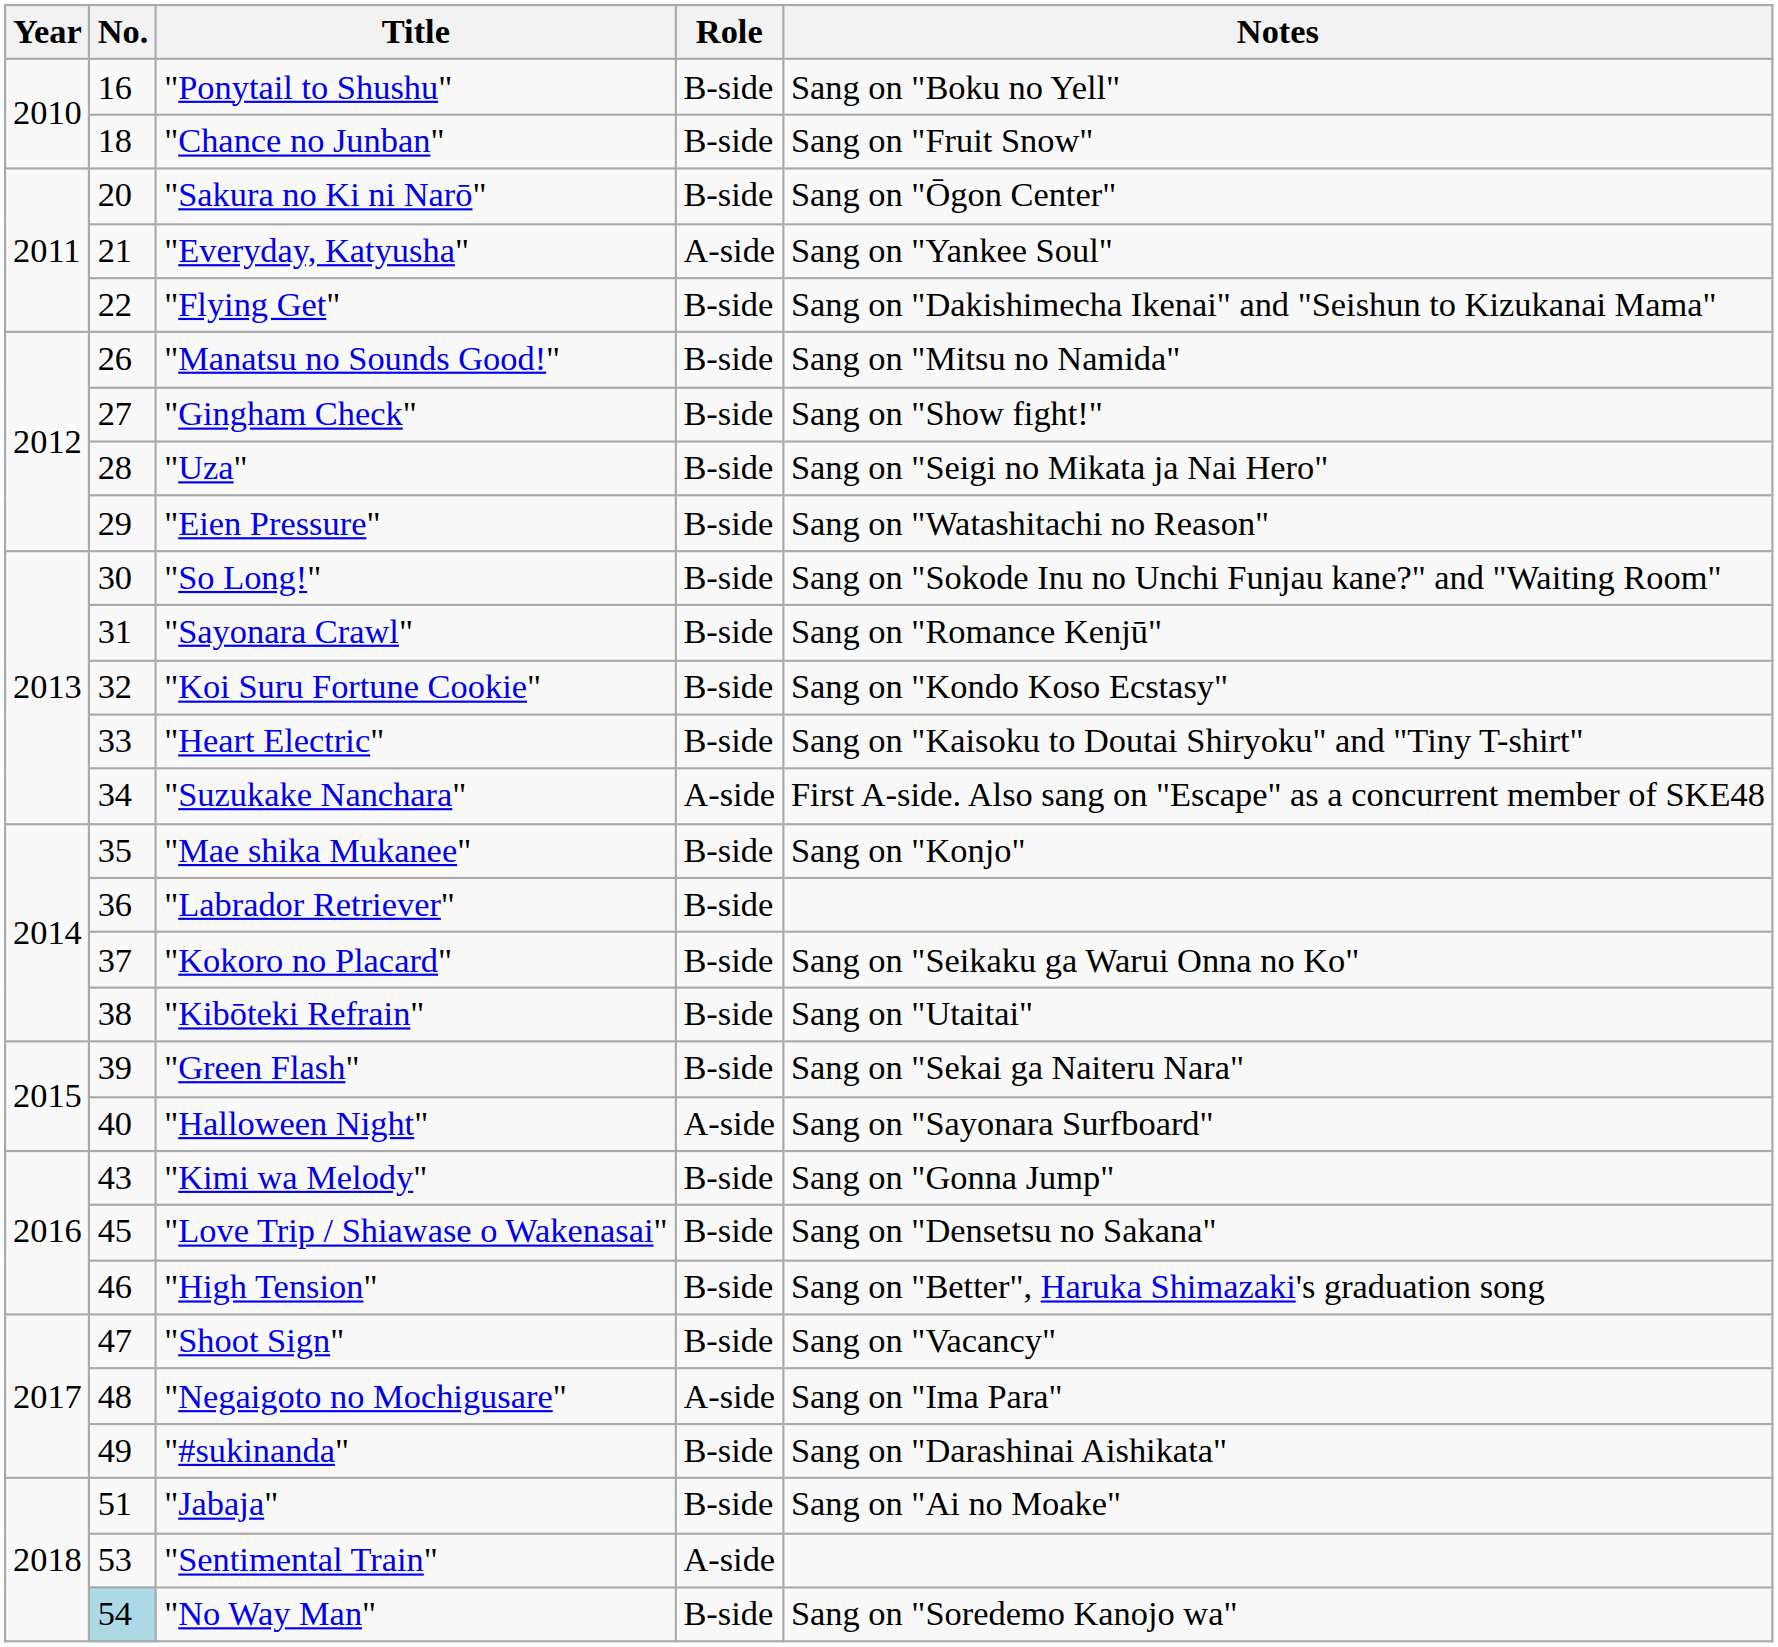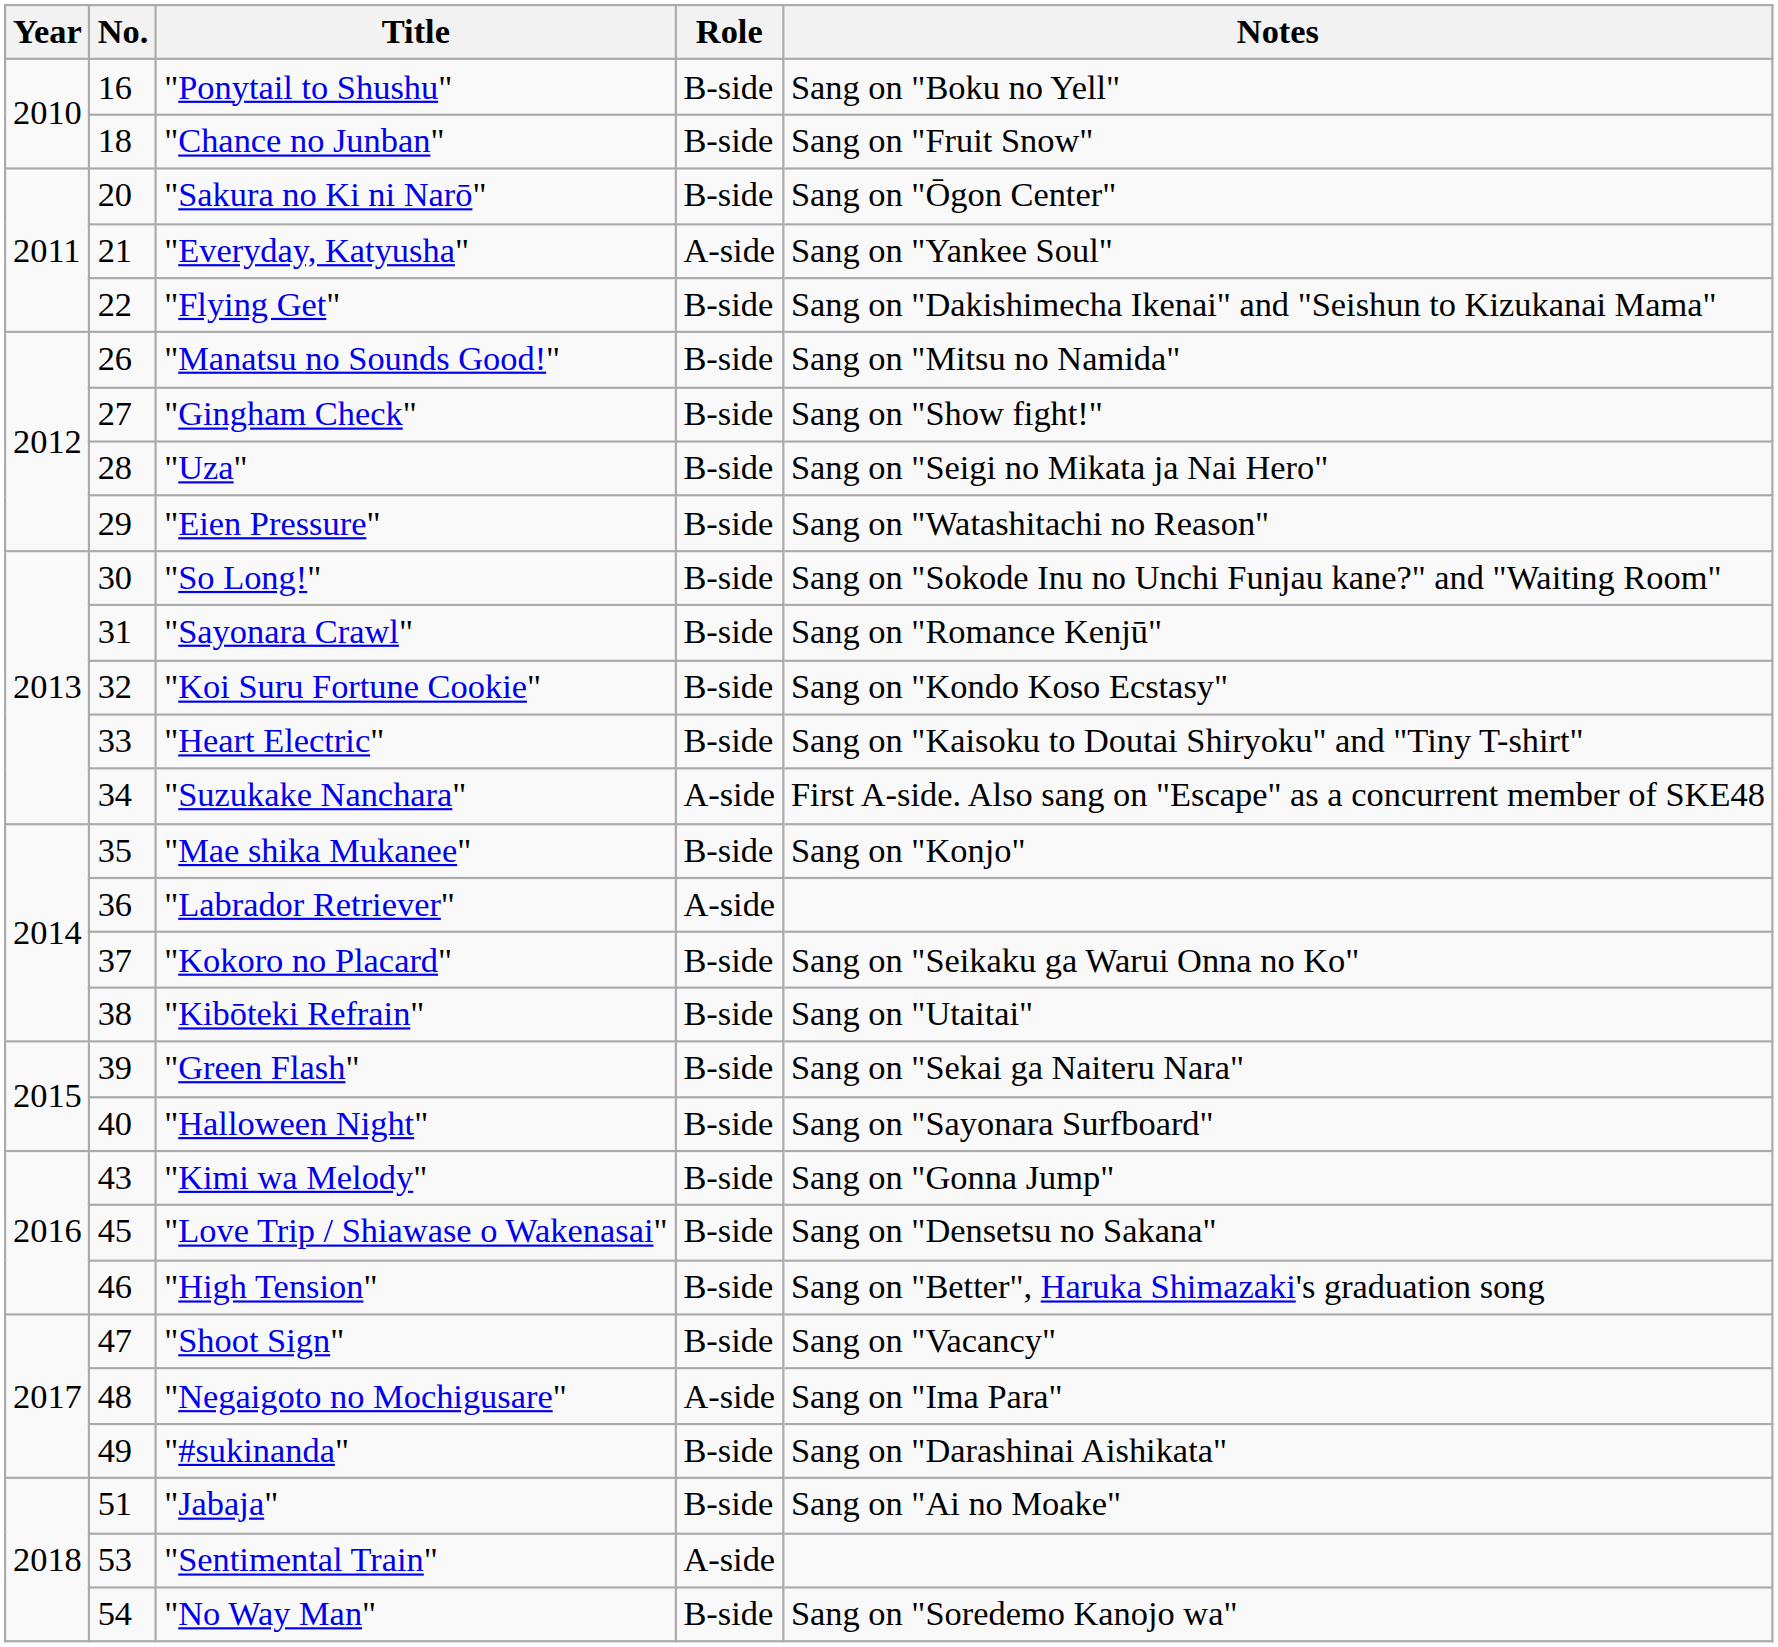 <table class="wikitable sortable">
 <tr>
 <th>Year</th>
 <th>No.</th>
 <th>Title</th>
 <th>Role</th>
 <th>Notes</th>
 </tr>
 <tr>
 <td rowspan="2">2010</td>
 <td>16</td>
 <td>"<a href='#'>Ponytail to Shushu</a>"</td>
 <td>B-side</td>
 <td>Sang on "Boku no Yell"</td>
 </tr>
 <tr>
 <td>18</td>
 <td>"<a href='#'>Chance no Junban</a>"</td>
 <td>B-side</td>
 <td>Sang on "Fruit Snow"</td>
 </tr>
 <tr>
 <td rowspan="3">2011</td>
 <td>20</td>
 <td>"<a href='#'>Sakura no Ki ni Narō</a>"</td>
 <td>B-side</td>
 <td>Sang on "Ōgon Center"</td>
 </tr>
 <tr>
 <td>21</td>
 <td>"<a href='#'>Everyday, Katyusha</a>"</td>
 <td>A-side</td>
 <td>Sang on "Yankee Soul"</td>
 </tr>
 <tr>
 <td>22</td>
 <td>"<a href='#'>Flying Get</a>"</td>
 <td>B-side</td>
 <td>Sang on "Dakishimecha Ikenai" and "Seishun to Kizukanai Mama"</td>
 </tr>
 <tr>
 <td rowspan="4">2012</td>
 <td>26</td>
 <td>"<a href='#'>Manatsu no Sounds Good!</a>"</td>
 <td>B-side</td>
 <td>Sang on "Mitsu no Namida"</td>
 </tr>
 <tr>
 <td>27</td>
 <td>"<a href='#'>Gingham Check</a>"</td>
 <td>B-side</td>
 <td>Sang on "Show fight!"</td>
 </tr>
 <tr>
 <td>28</td>
 <td>"<a href='#'>Uza</a>"</td>
 <td>B-side</td>
 <td>Sang on "Seigi no Mikata ja Nai Hero"</td>
 </tr>
 <tr>
 <td>29</td>
 <td>"<a href='#'>Eien Pressure</a>"</td>
 <td>B-side</td>
 <td>Sang on "Watashitachi no Reason"</td>
 </tr>
 <tr>
 <td rowspan="5">2013</td>
 <td>30</td>
 <td>"<a href='#'>So Long!</a>"</td>
 <td>B-side</td>
 <td>Sang on "Sokode Inu no Unchi Funjau kane?" and "Waiting Room"</td>
 </tr>
 <tr>
 <td>31</td>
 <td>"<a href='#'>Sayonara Crawl</a>"</td>
 <td>B-side</td>
 <td>Sang on "Romance Kenjū"</td>
 </tr>
 <tr>
 <td>32</td>
 <td>"<a href='#'>Koi Suru Fortune Cookie</a>"</td>
 <td>B-side</td>
 <td>Sang on "Kondo Koso Ecstasy"</td>
 </tr>
 <tr>
 <td>33</td>
 <td>"<a href='#'>Heart Electric</a>"</td>
 <td>B-side</td>
 <td>Sang on "Kaisoku to Doutai Shiryoku" and "Tiny T-shirt"</td>
 </tr>
 <tr>
 <td>34</td>
 <td>"<a href='#'>Suzukake Nanchara</a>"</td>
 <td>A-side</td>
 <td>First A-side. Also sang on "Escape" as a concurrent member of SKE48</td>
 </tr>
 <tr>
 <td rowspan="4">2014</td>
 <td>35</td>
 <td>"<a href='#'>Mae shika Mukanee</a>"</td>
 <td>B-side</td>
 <td>Sang on "Konjo"</td>
 </tr>
 <tr>
 <td>36</td>
 <td>"<a href='#'>Labrador Retriever</a>"</td>
-<td>B-side</td>
+<td>A-side</td>
 <td></td>
 </tr>
 <tr>
 <td>37</td>
 <td>"<a href='#'>Kokoro no Placard</a>"</td>
 <td>B-side</td>
 <td>Sang on "Seikaku ga Warui Onna no Ko"</td>
 </tr>
 <tr>
 <td>38</td>
 <td>"<a href='#'>Kibōteki Refrain</a>"</td>
 <td>B-side</td>
 <td>Sang on "Utaitai"</td>
 </tr>
 <tr>
 <td rowspan="2">2015</td>
 <td>39</td>
 <td>"<a href='#'>Green Flash</a>"</td>
 <td>B-side</td>
 <td>Sang on "Sekai ga Naiteru Nara"</td>
 </tr>
 <tr>
 <td>40</td>
 <td>"<a href='#'>Halloween Night</a>"</td>
-<td>A-side</td>
+<td>B-side</td>
 <td>Sang on "Sayonara Surfboard"</td>
 </tr>
 <tr>
 <td rowspan="3">2016</td>
 <td>43</td>
 <td>"<a href='#'>Kimi wa Melody</a>"</td>
 <td>B-side</td>
 <td>Sang on "Gonna Jump"</td>
 </tr>
 <tr>
 <td>45</td>
 <td>"<a href='#'>Love Trip / Shiawase o Wakenasai</a>"</td>
 <td>B-side</td>
 <td>Sang on "Densetsu no Sakana"</td>
 </tr>
 <tr>
 <td>46</td>
 <td>"<a href='#'>High Tension</a>"</td>
 <td>B-side</td>
 <td>Sang on "Better", <a href='#'>Haruka Shimazaki</a>'s graduation song</td>
 </tr>
 <tr>
 <td rowspan="3">2017</td>
 <td>47</td>
 <td>"<a href='#'>Shoot Sign</a>"</td>
 <td>B-side</td>
 <td>Sang on "Vacancy"</td>
 </tr>
 <tr>
 <td>48</td>
 <td>"<a href='#'>Negaigoto no Mochigusare</a>"</td>
 <td>A-side</td>
 <td>Sang on "Ima Para"</td>
 </tr>
 <tr>
 <td>49</td>
 <td>"<a href='#'>#sukinanda</a>"</td>
 <td>B-side</td>
 <td>Sang on "Darashinai Aishikata"</td>
 </tr>
 <tr>
 <td rowspan="3">2018</td>
 <td>51</td>
 <td>"<a href='#'>Jabaja</a>"</td>
 <td>B-side</td>
 <td>Sang on "Ai no Moake"</td>
 </tr>
 <tr>
 <td>53</td>
 <td>"<a href='#'>Sentimental Train</a>"</td>
 <td>A-side</td>
 <td></td>
 </tr>
 <tr>
-<td style="background: lightblue;">54</td>
+<td>54</td>
 <td>"<a href='#'>No Way Man</a>"</td>
 <td>B-side</td>
 <td>Sang on "Soredemo Kanojo wa"</td>
 </tr>
 </table>
